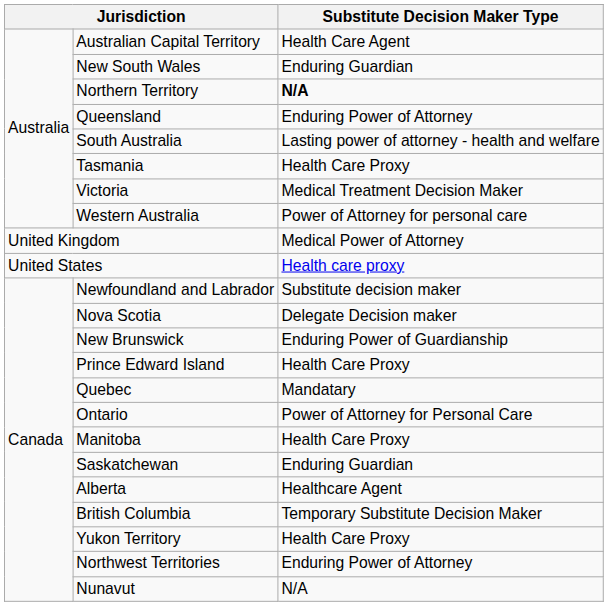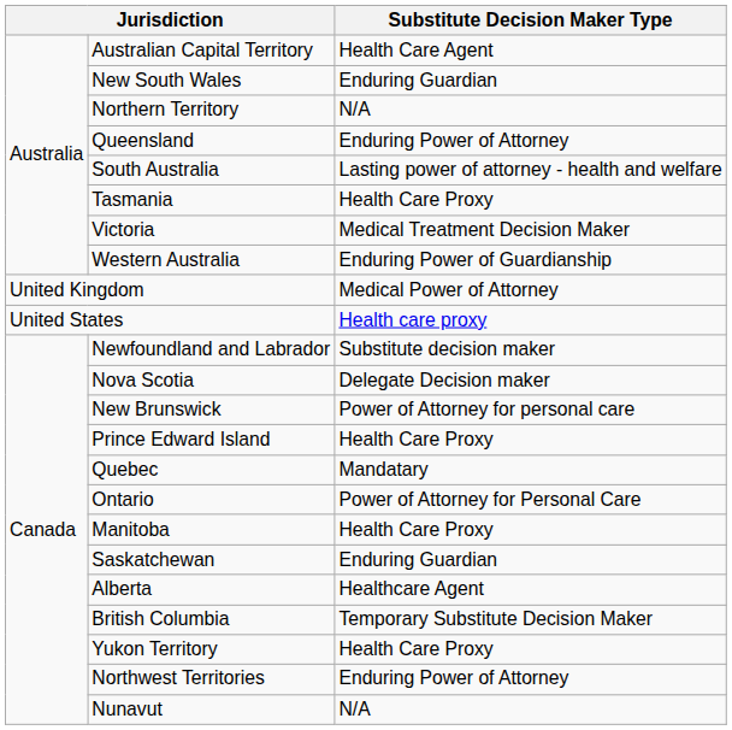 <table class="wikitable">
 <tr>
 <th colspan="2">Jurisdiction</th>
 <th>Substitute Decision Maker Type</th>
 </tr>
 <tr>
 <td rowspan="8">Australia</td>
 <td>Australian Capital Territory</td>
 <td>Health Care Agent </td>
 </tr>
 <tr>
 <td>New South Wales</td>
 <td>Enduring Guardian </td>
 </tr>
 <tr>
 <td>Northern Territory</td>
-<td><strong>N/A</strong></td>
+<td>N/A</td>
 </tr>
 <tr>
 <td>Queensland</td>
 <td>Enduring Power of Attorney </td>
 </tr>
 <tr>
 <td>South Australia</td>
 <td>Lasting power of attorney - health and welfare </td>
 </tr>
 <tr>
 <td>Tasmania</td>
 <td>Health Care Proxy </td>
 </tr>
 <tr>
 <td>Victoria</td>
 <td>Medical Treatment Decision Maker  </td>
 </tr>
 <tr>
 <td>Western Australia</td>
-<td>Power of Attorney for personal care </td>
+<td>Enduring Power of Guardianship </td>
 </tr>
 <tr>
 <td colspan="2">United Kingdom</td>
 <td>Medical Power of Attorney </td>
 </tr>
 <tr>
 <td colspan="2">United States</td>
 <td><a href='#'>Health care proxy</a></td>
 </tr>
 <tr>
 <td rowspan="13">Canada</td>
 <td>Newfoundland and Labrador</td>
 <td>Substitute decision maker </td>
 </tr>
 <tr>
 <td>Nova Scotia</td>
 <td>Delegate Decision maker </td>
 </tr>
 <tr>
 <td>New Brunswick</td>
-<td>Enduring Power of Guardianship </td>
+<td>Power of Attorney for personal care </td>
 </tr>
 <tr>
 <td>Prince Edward Island</td>
 <td>Health Care Proxy </td>
 </tr>
 <tr>
 <td>Quebec</td>
 <td>Mandatary </td>
 </tr>
 <tr>
 <td>Ontario</td>
 <td>Power of Attorney for Personal Care </td>
 </tr>
 <tr>
 <td>Manitoba</td>
 <td>Health Care Proxy </td>
 </tr>
 <tr>
 <td>Saskatchewan</td>
 <td>Enduring Guardian </td>
 </tr>
 <tr>
 <td>Alberta</td>
 <td>Healthcare Agent </td>
 </tr>
 <tr>
 <td>British Columbia</td>
 <td>Temporary Substitute Decision Maker </td>
 </tr>
 <tr>
 <td>Yukon Territory</td>
 <td>Health Care Proxy </td>
 </tr>
 <tr>
 <td>Northwest Territories</td>
 <td>Enduring Power of Attorney </td>
 </tr>
 <tr>
 <td>Nunavut</td>
 <td>N/A</td>
 </tr>
 </table>
